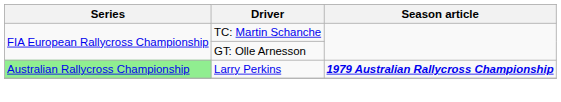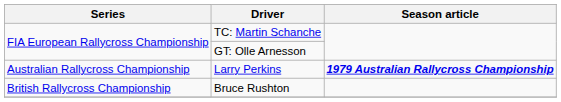 <table class="wikitable" style="font-size: 87%;">
 <tr>
 <th>Series</th>
 <th>Driver</th>
 <th>Season article</th>
 </tr>
 <tr>
 <td rowspan=2><a href='#'>FIA European Rallycross Championship</a></td>
 <td>TC:  <a href='#'>Martin Schanche</a></td>
 <td rowspan=2></td>
 </tr>
 <tr>
 <td>GT:  Olle Arnesson</td>
 </tr>
 <tr>
-<td style="background: lightgreen;"><a href='#'>Australian Rallycross Championship</a></td>
+<td><a href='#'>Australian Rallycross Championship</a></td>
 <td> <a href='#'>Larry Perkins</a></td>
 <td><strong><em><a href='#'>1979 Australian Rallycross Championship</a></em></strong></td>
 </tr>
 <tr>
+<td><a href='#'>British Rallycross Championship</a></td>
+<td> Bruce Rushton</td>
+<td></td>
+</tr>
+<tr>
 </tr>
 </table>
